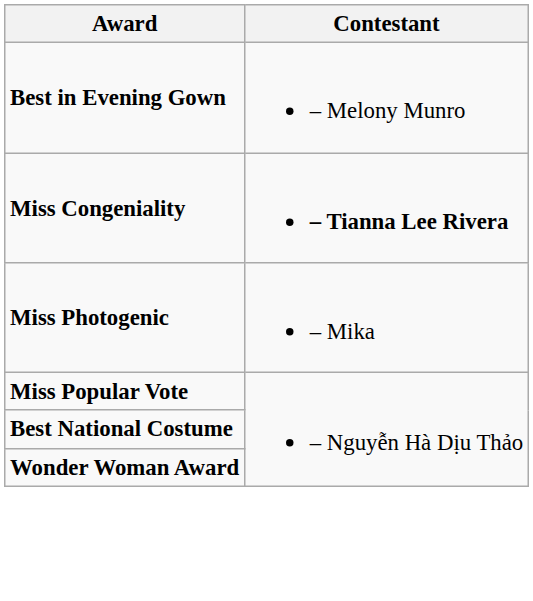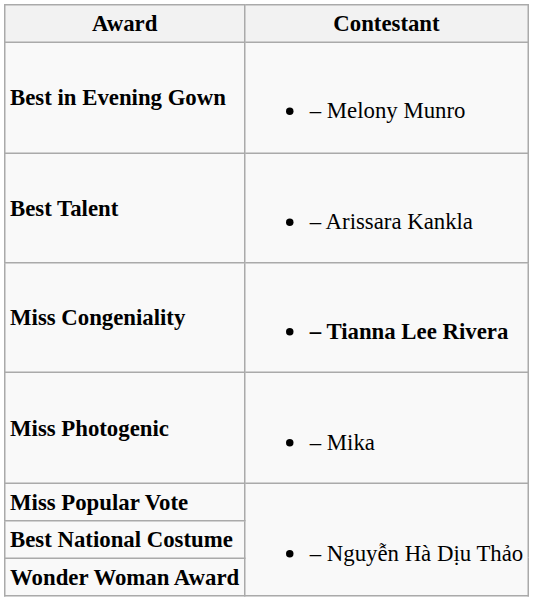 <table class="wikitable sortable unsortable" style="font-size: 95%;">
 <tr>
 <th>Award</th>
 <th>Contestant</th>
 </tr>
 <tr>
 <td><strong>Best in Evening Gown</strong></td>
 <td><br><ul><li> – Melony Munro</li></ul></td>
+</tr>
+<tr>
+<td><strong>Best Talent</strong></td>
+<td><br><ul><li> – Arissara Kankla</li></ul></td>
 </tr>
 <tr>
 <td><strong>Miss Congeniality</strong></td>
 <td><strong><br><ul><li> – Tianna Lee Rivera</li></ul></strong></td>
 </tr>
 <tr>
 <td><strong>Miss Photogenic</strong></td>
 <td><br><ul><li> – Mika</li></ul></td>
 </tr>
 <tr>
 <td><strong>Miss Popular Vote</strong></td>
 <td rowspan="3"><br><ul><li> – Nguyễn Hà Dịu Thảo</li></ul></td>
 </tr>
 <tr>
 <td><strong>Best National Costume</strong></td>
 </tr>
 <tr>
 <td><strong>Wonder Woman Award</strong></td>
 </tr>
 </table>
